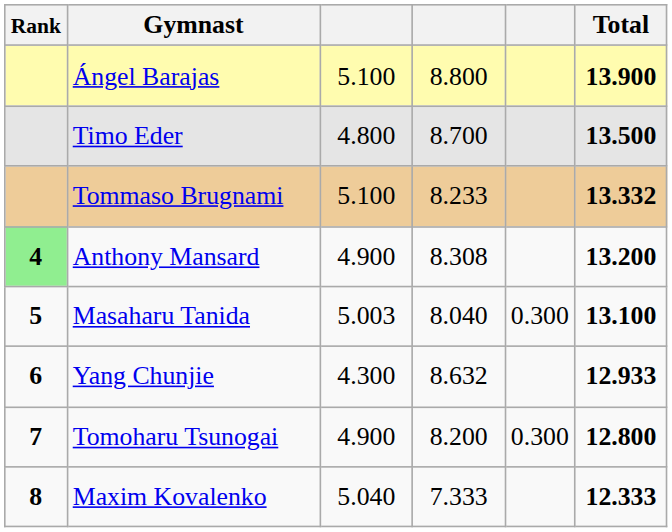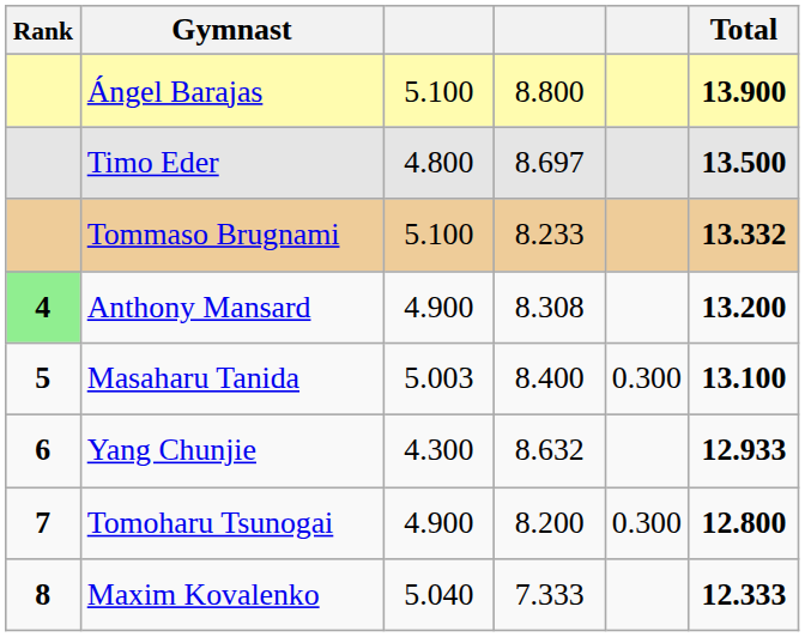 <table style="text-align:center;" class="wikitable sortable">
 <tr>
 <th scope="col" style="width:15px;"><small>Rank</small></th>
 <th scope="col" style="width:150px;">Gymnast</th>
 <th scope="col" style="width:50px;"><small></small></th>
 <th scope="col" style="width:50px;"><small></small></th>
 <th scope="col" style="width:20px;"><small></small></th>
 <th scope="col" style="width:50px;">Total</th>
 </tr>
 <tr style="background:#fffcaf;">
 <td scope="row" style="text-align:center"><strong></strong></td>
 <td style="height:30px; text-align:left;"> <a href='#'>Ángel Barajas</a></td>
 <td>5.100</td>
 <td>8.800</td>
 <td></td>
 <td><strong>13.900</strong></td>
 </tr>
 <tr style="background:#e5e5e5;">
 <td scope="row" style="text-align:center"><strong></strong></td>
 <td style="height:30px; text-align:left;"> <a href='#'>Timo Eder</a></td>
 <td>4.800</td>
-<td>8.700</td>
+<td>8.697</td>
 <td></td>
 <td><strong>13.500</strong></td>
 </tr>
 <tr style="background:#ec9;">
 <td scope="row" style="text-align:center"><strong></strong></td>
 <td style="height:30px; text-align:left;"> <a href='#'>Tommaso Brugnami</a></td>
 <td>5.100</td>
 <td>8.233</td>
 <td></td>
 <td><strong>13.332</strong></td>
 </tr>
 <tr>
 <td scope="row" style="background: lightgreen; text-align:center"><strong>4</strong></td>
 <td style="height:30px; text-align:left;"> <a href='#'>Anthony Mansard</a></td>
 <td>4.900</td>
 <td>8.308</td>
 <td></td>
 <td><strong>13.200</strong></td>
 </tr>
 <tr>
 <td scope="row" style="text-align:center"><strong>5</strong></td>
 <td style="height:30px; text-align:left;"> <a href='#'>Masaharu Tanida</a></td>
 <td>5.003</td>
-<td>8.040</td>
+<td>8.400</td>
 <td>0.300</td>
 <td><strong>13.100</strong></td>
 </tr>
 <tr>
 <td scope="row" style="text-align:center"><strong>6</strong></td>
 <td style="height:30px; text-align:left;"> <a href='#'>Yang Chunjie</a></td>
 <td>4.300</td>
 <td>8.632</td>
 <td></td>
 <td><strong>12.933</strong></td>
 </tr>
 <tr>
 <td scope="row" style="text-align:center"><strong>7</strong></td>
 <td style="height:30px; text-align:left;"> <a href='#'>Tomoharu Tsunogai</a></td>
 <td>4.900</td>
 <td>8.200</td>
 <td>0.300</td>
 <td><strong>12.800</strong></td>
 </tr>
 <tr>
 <td scope="row" style="text-align:center"><strong>8</strong></td>
 <td style="height:30px; text-align:left;"> <a href='#'>Maxim Kovalenko</a></td>
 <td>5.040</td>
 <td>7.333</td>
 <td></td>
 <td><strong>12.333</strong></td>
 </tr>
 </table>
